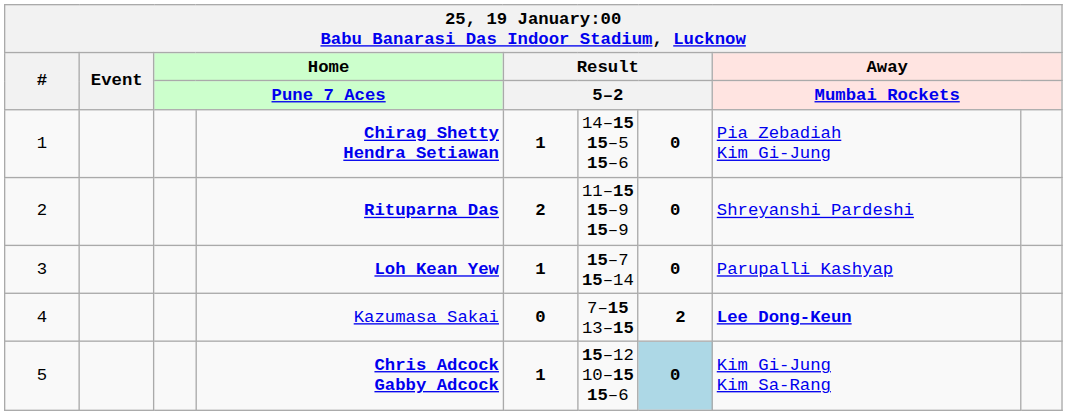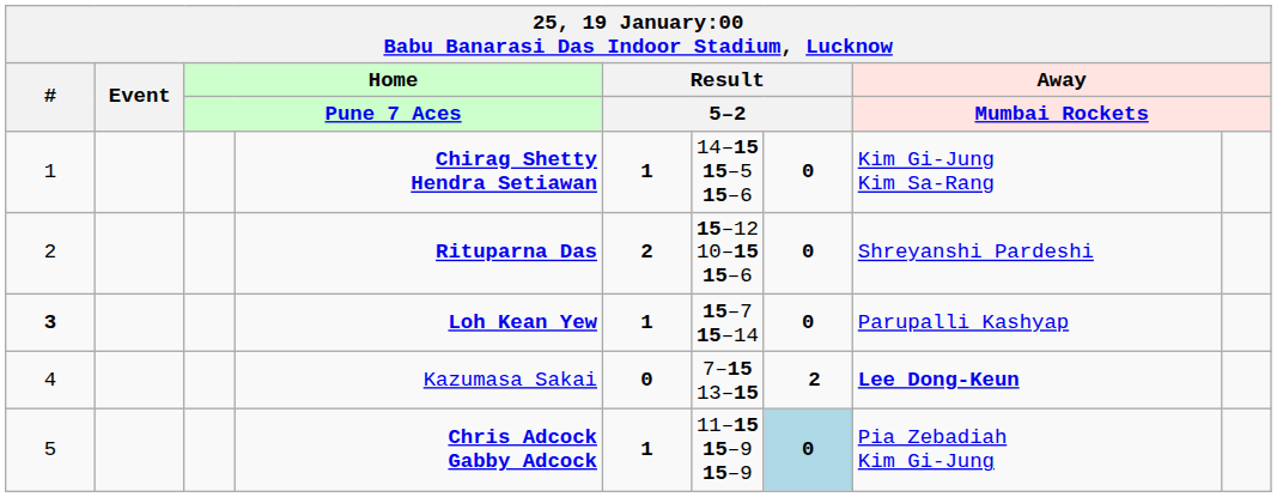 <table class="wikitable">
 <tr>
 <th colspan="9">25, 19 January:00<br><a href='#'>Babu Banarasi Das Indoor Stadium</a>, <a href='#'>Lucknow</a></th>
 </tr>
 <tr>
 <th rowspan="2" width="50">#</th>
 <th rowspan="2" width="50">Event</th>
 <th colspan="2" width="250" style="background-color:#ccffcc">Home</th>
 <th colspan="3" width="150">Result</th>
 <th colspan="2" width="250" style="background-color:#ffe4e1">Away</th>
 </tr>
 <tr>
 <th colspan="2" style="background-color:#ccffcc"><a href='#'>Pune 7 Aces</a></th>
 <th colspan="3">5–2</th>
 <th colspan="2" style="background-color:#ffe4e1"><a href='#'>Mumbai Rockets</a></th>
 </tr>
 <tr>
 <td align="center">1</td>
 <td align="center"></td>
 <td align="center" width="25"></td>
 <td align="right" width="225"><strong><a href='#'>Chirag Shetty</a> <br><a href='#'>Hendra Setiawan</a> </strong></td>
 <td align="center" width="50"><strong>1</strong></td>
 <td align="center">14–<strong>15</strong><br><strong>15</strong>–5<br><strong>15</strong>–6</td>
 <td align="center" width="50"><strong>0</strong></td>
-<td align="left"> <a href='#'>Pia Zebadiah</a><br> <a href='#'>Kim Gi-Jung</a></td>
+<td align="left" width="225"> <a href='#'>Kim Gi-Jung</a><br> <a href='#'>Kim Sa-Rang</a></td>
 <td align="center" width="25"></td>
 </tr>
 <tr>
 <td align="center">2</td>
 <td align="center"></td>
 <td align="center"></td>
 <td align="right"><strong><a href='#'>Rituparna Das</a> </strong></td>
 <td align="center"><strong>2</strong></td>
-<td align="center">11–<strong>15</strong><br><strong>15</strong>–9<br><strong>15</strong>–9</td>
+<td align="center"><strong>15</strong>–12<br>10–<strong>15</strong><br><strong>15</strong>–6</td>
 <td align="center"><strong>0</strong></td>
 <td align="left"> <a href='#'>Shreyanshi Pardeshi</a></td>
 <td align="center"></td>
 </tr>
 <tr>
-<td align="center">3</td>
+<td align="center"><strong>3</strong></td>
 <td align="center"></td>
 <td align="center"></td>
 <td align="right"><strong><a href='#'>Loh Kean Yew</a> </strong></td>
 <td align="center"><strong>1</strong></td>
 <td align="center"><strong>15</strong>–7<br><strong>15</strong>–14</td>
 <td align="center"><strong>0</strong></td>
 <td align="left"> <a href='#'>Parupalli Kashyap</a></td>
 <td align="center"></td>
 </tr>
 <tr>
 <td align="center">4</td>
 <td align="center"></td>
 <td align="center"></td>
 <td align="right"><a href='#'>Kazumasa Sakai</a> </td>
 <td align="center"><strong>0</strong></td>
 <td align="center">7–<strong>15</strong><br>13–<strong>15</strong></td>
 <td align="center"><strong> 2</strong></td>
 <td align="left"><strong> <a href='#'>Lee Dong-Keun</a></strong></td>
 <td align="center"></td>
 </tr>
 <tr>
 <td align="center">5</td>
 <td align="center"></td>
 <td align="center"></td>
 <td align="right"><strong><a href='#'>Chris Adcock</a> <br><a href='#'>Gabby Adcock</a> </strong></td>
 <td align="center"><strong>1</strong></td>
-<td align="center"><strong>15</strong>–12<br>10–<strong>15</strong><br><strong>15</strong>–6</td>
+<td align="center">11–<strong>15</strong><br><strong>15</strong>–9<br><strong>15</strong>–9</td>
 <td align="center" style="background: lightblue;"><strong>0</strong></td>
-<td align="left" width="225"> <a href='#'>Kim Gi-Jung</a><br> <a href='#'>Kim Sa-Rang</a></td>
+<td align="left"> <a href='#'>Pia Zebadiah</a><br> <a href='#'>Kim Gi-Jung</a></td>
 <td align="center"></td>
 </tr>
 </table>
